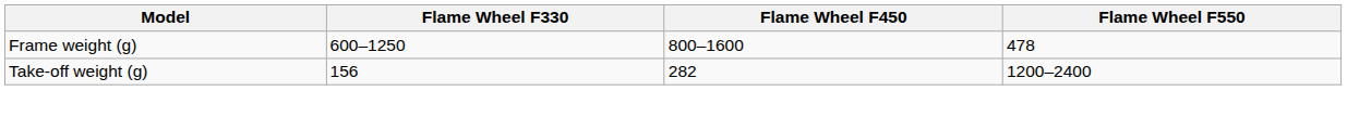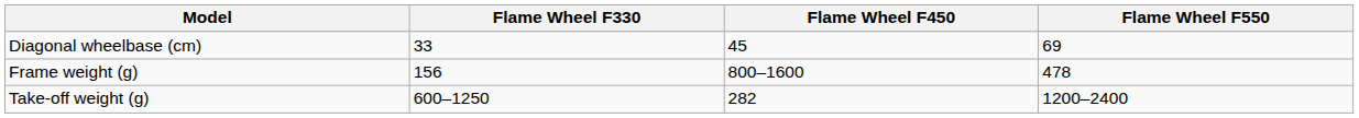 <table class="wikitable sortable" style="width: 100%; margin-right: 0;">
 <tr>
 <th>Model</th>
 <th>Flame Wheel F330</th>
 <th>Flame Wheel F450</th>
 <th>Flame Wheel F550</th>
 </tr>
 <tr>
+<td>Diagonal wheelbase (cm)</td>
+<td>33</td>
+<td>45</td>
+<td>69</td>
+</tr>
+<tr>
 <td>Frame weight (g)</td>
-<td>600–1250</td>
+<td>156</td>
 <td>800–1600</td>
 <td>478</td>
 </tr>
 <tr>
 <td>Take-off weight (g)</td>
-<td>156</td>
+<td>600–1250</td>
 <td>282</td>
 <td>1200–2400</td>
 </tr>
 </table>
